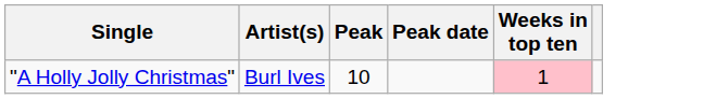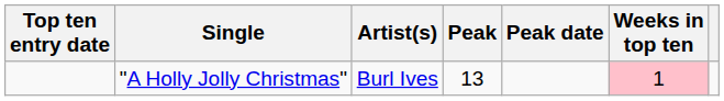 <table class="wikitable sortable">
 <tr>
+<th>Top ten<br>entry date</th>
 <th>Single</th>
 <th>Artist(s)</th>
 <th data-sort-type="number">Peak</th>
 <th>Peak date</th>
 <th data-sort-type="number">Weeks in<br>top ten</th>
 <th></th>
 </tr>
 <tr>
+<td></td>
 <td>"<a href='#'>A Holly Jolly Christmas</a>"</td>
 <td><a href='#'>Burl Ives</a></td>
-<td style="text-align:center;">10</td>
+<td style="text-align:center;">13</td>
 <td></td>
 <td style="background: pink; text-align:center;">1</td>
 <td style="text-align:center;"></td>
 </tr>
 </table>
